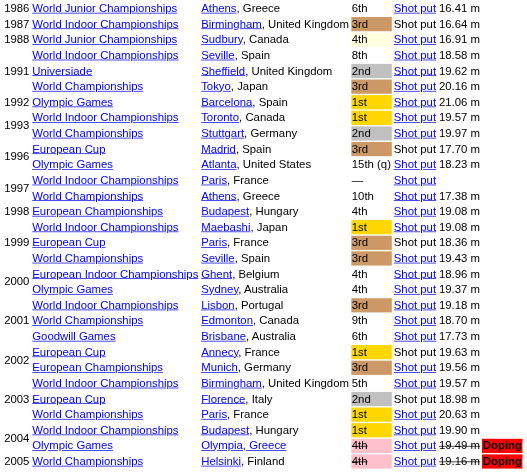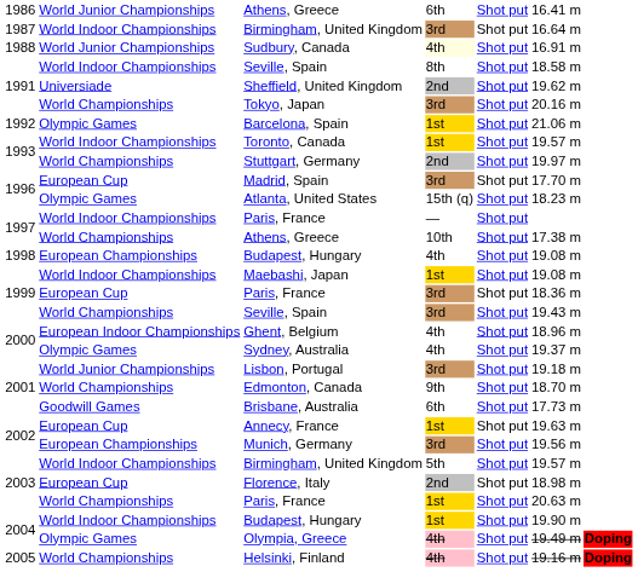 <table>
 <tr>
 <td>1986</td>
 <td><a href='#'>World Junior Championships</a></td>
 <td><a href='#'>Athens</a>, Greece</td>
 <td>6th</td>
 <td><a href='#'>Shot put</a></td>
 <td>16.41 m</td>
 <td></td>
 </tr>
 <tr>
 <td>1987</td>
 <td><a href='#'>World Indoor Championships</a></td>
 <td><a href='#'>Birmingham</a>, United Kingdom</td>
 <td bgcolor=cc9966>3rd</td>
 <td>Shot put</td>
 <td>16.64 m</td>
 <td></td>
 </tr>
 <tr>
 <td>1988</td>
 <td><a href='#'>World Junior Championships</a></td>
 <td><a href='#'>Sudbury</a>, Canada</td>
 <td style="background: lightyellow;">4th</td>
 <td><a href='#'>Shot put</a></td>
 <td>16.91 m</td>
 <td></td>
 </tr>
 <tr>
 <td rowspan=3>1991</td>
 <td><a href='#'>World Indoor Championships</a></td>
 <td><a href='#'>Seville</a>, Spain</td>
 <td>8th</td>
 <td><a href='#'>Shot put</a></td>
 <td>18.58 m</td>
 <td></td>
 </tr>
 <tr>
 <td><a href='#'>Universiade</a></td>
 <td><a href='#'>Sheffield</a>, United Kingdom</td>
 <td bgcolor=silver>2nd</td>
 <td><a href='#'>Shot put</a></td>
 <td>19.62 m</td>
 <td></td>
 </tr>
 <tr>
 <td><a href='#'>World Championships</a></td>
 <td><a href='#'>Tokyo</a>, Japan</td>
 <td bgcolor=cc9966>3rd</td>
 <td><a href='#'>Shot put</a></td>
 <td>20.16 m</td>
 <td></td>
 </tr>
 <tr>
 <td>1992</td>
 <td><a href='#'>Olympic Games</a></td>
 <td><a href='#'>Barcelona</a>, Spain</td>
 <td bgcolor=gold>1st</td>
 <td><a href='#'>Shot put</a></td>
 <td>21.06 m</td>
 <td></td>
 </tr>
 <tr>
 <td rowspan=2>1993</td>
 <td><a href='#'>World Indoor Championships</a></td>
 <td><a href='#'>Toronto</a>, Canada</td>
 <td bgcolor=gold>1st</td>
 <td><a href='#'>Shot put</a></td>
 <td>19.57 m</td>
 <td></td>
 </tr>
 <tr>
 <td><a href='#'>World Championships</a></td>
 <td><a href='#'>Stuttgart</a>, Germany</td>
 <td bgcolor=silver>2nd</td>
 <td><a href='#'>Shot put</a></td>
 <td>19.97 m</td>
 <td></td>
 </tr>
 <tr>
 <td rowspan=2>1996</td>
 <td><a href='#'>European Cup</a></td>
 <td><a href='#'>Madrid</a>, Spain</td>
 <td bgcolor=cc9966>3rd</td>
 <td>Shot put</td>
 <td>17.70 m</td>
 <td></td>
 </tr>
 <tr>
 <td><a href='#'>Olympic Games</a></td>
 <td><a href='#'>Atlanta</a>, United States</td>
 <td>15th (q)</td>
 <td><a href='#'>Shot put</a></td>
 <td>18.23 m</td>
 <td></td>
 </tr>
 <tr>
 <td rowspan=2>1997</td>
 <td><a href='#'>World Indoor Championships</a></td>
 <td><a href='#'>Paris</a>, France</td>
 <td>—</td>
 <td><a href='#'>Shot put</a></td>
 <td></td>
 <td></td>
 </tr>
 <tr>
 <td><a href='#'>World Championships</a></td>
 <td><a href='#'>Athens</a>, Greece</td>
 <td>10th</td>
 <td><a href='#'>Shot put</a></td>
 <td>17.38 m</td>
 <td></td>
 </tr>
 <tr>
 <td>1998</td>
 <td><a href='#'>European Championships</a></td>
 <td><a href='#'>Budapest</a>, Hungary</td>
 <td>4th</td>
 <td><a href='#'>Shot put</a></td>
 <td>19.08 m</td>
 <td></td>
 </tr>
 <tr>
 <td rowspan=3>1999</td>
 <td><a href='#'>World Indoor Championships</a></td>
 <td><a href='#'>Maebashi</a>, Japan</td>
 <td bgcolor=gold>1st</td>
 <td><a href='#'>Shot put</a></td>
 <td>19.08 m</td>
 <td></td>
 </tr>
 <tr>
 <td><a href='#'>European Cup</a></td>
 <td><a href='#'>Paris</a>, France</td>
 <td bgcolor=cc9966>3rd</td>
 <td>Shot put</td>
 <td>18.36 m</td>
 <td></td>
 </tr>
 <tr>
 <td><a href='#'>World Championships</a></td>
 <td><a href='#'>Seville</a>, Spain</td>
 <td bgcolor=cc9966>3rd</td>
 <td><a href='#'>Shot put</a></td>
 <td>19.43 m</td>
 <td></td>
 </tr>
 <tr>
 <td rowspan=2>2000</td>
 <td><a href='#'>European Indoor Championships</a></td>
 <td><a href='#'>Ghent</a>, Belgium</td>
 <td>4th</td>
 <td><a href='#'>Shot put</a></td>
 <td>18.96 m</td>
 <td></td>
 </tr>
 <tr>
 <td><a href='#'>Olympic Games</a></td>
 <td><a href='#'>Sydney</a>, Australia</td>
 <td>4th</td>
 <td><a href='#'>Shot put</a></td>
 <td>19.37 m</td>
 <td></td>
 </tr>
 <tr>
 <td rowspan=3>2001</td>
-<td><a href='#'>World Indoor Championships</a></td>
+<td><a href='#'>World Junior Championships</a></td>
 <td><a href='#'>Lisbon</a>, Portugal</td>
 <td bgcolor=cc9966>3rd</td>
 <td><a href='#'>Shot put</a></td>
 <td>19.18 m</td>
 <td></td>
 </tr>
 <tr>
 <td><a href='#'>World Championships</a></td>
 <td><a href='#'>Edmonton</a>, Canada</td>
 <td>9th</td>
 <td><a href='#'>Shot put</a></td>
 <td>18.70 m</td>
 <td></td>
 </tr>
 <tr>
 <td><a href='#'>Goodwill Games</a></td>
 <td><a href='#'>Brisbane</a>, Australia</td>
 <td>6th</td>
 <td><a href='#'>Shot put</a></td>
 <td>17.73 m</td>
 <td></td>
 </tr>
 <tr>
 <td rowspan=2>2002</td>
 <td><a href='#'>European Cup</a></td>
 <td><a href='#'>Annecy</a>, France</td>
 <td bgcolor=gold>1st</td>
 <td>Shot put</td>
 <td>19.63 m</td>
 <td></td>
 </tr>
 <tr>
 <td><a href='#'>European Championships</a></td>
 <td><a href='#'>Munich</a>, Germany</td>
 <td bgcolor=cc9966>3rd</td>
 <td><a href='#'>Shot put</a></td>
 <td>19.56 m</td>
 <td></td>
 </tr>
 <tr>
 <td rowspan=3>2003</td>
 <td><a href='#'>World Indoor Championships</a></td>
 <td><a href='#'>Birmingham</a>, United Kingdom</td>
 <td>5th</td>
 <td><a href='#'>Shot put</a></td>
 <td>19.57 m</td>
 <td></td>
 </tr>
 <tr>
 <td><a href='#'>European Cup</a></td>
 <td><a href='#'>Florence</a>, Italy</td>
 <td bgcolor=silver>2nd</td>
 <td>Shot put</td>
 <td>18.98 m</td>
 <td></td>
 </tr>
 <tr>
 <td><a href='#'>World Championships</a></td>
 <td><a href='#'>Paris</a>, France</td>
 <td bgcolor=gold>1st</td>
 <td><a href='#'>Shot put</a></td>
 <td>20.63 m</td>
 <td></td>
 </tr>
 <tr>
 <td rowspan=2>2004</td>
 <td><a href='#'>World Indoor Championships</a></td>
 <td><a href='#'>Budapest</a>, Hungary</td>
 <td bgcolor=gold>1st</td>
 <td><a href='#'>Shot put</a></td>
 <td>19.90 m</td>
 <td></td>
 </tr>
 <tr>
 <td><a href='#'>Olympic Games</a></td>
 <td><a href='#'>Olympia, Greece</a></td>
 <td bgcolor=pink> <del>4th </del></td>
 <td><a href='#'>Shot put</a></td>
 <td><del> 19.49 m</del></td>
 <td bgcolor=red><strong>Doping</strong></td>
 </tr>
 <tr>
 <td>2005</td>
 <td><a href='#'>World Championships</a></td>
 <td><a href='#'>Helsinki</a>, Finland</td>
 <td bgcolor=pink> <del>4th </del></td>
 <td><a href='#'>Shot put</a></td>
 <td><del>19.16 m</del></td>
 <td bgcolor=red><strong>Doping</strong></td>
 </tr>
 </table>
